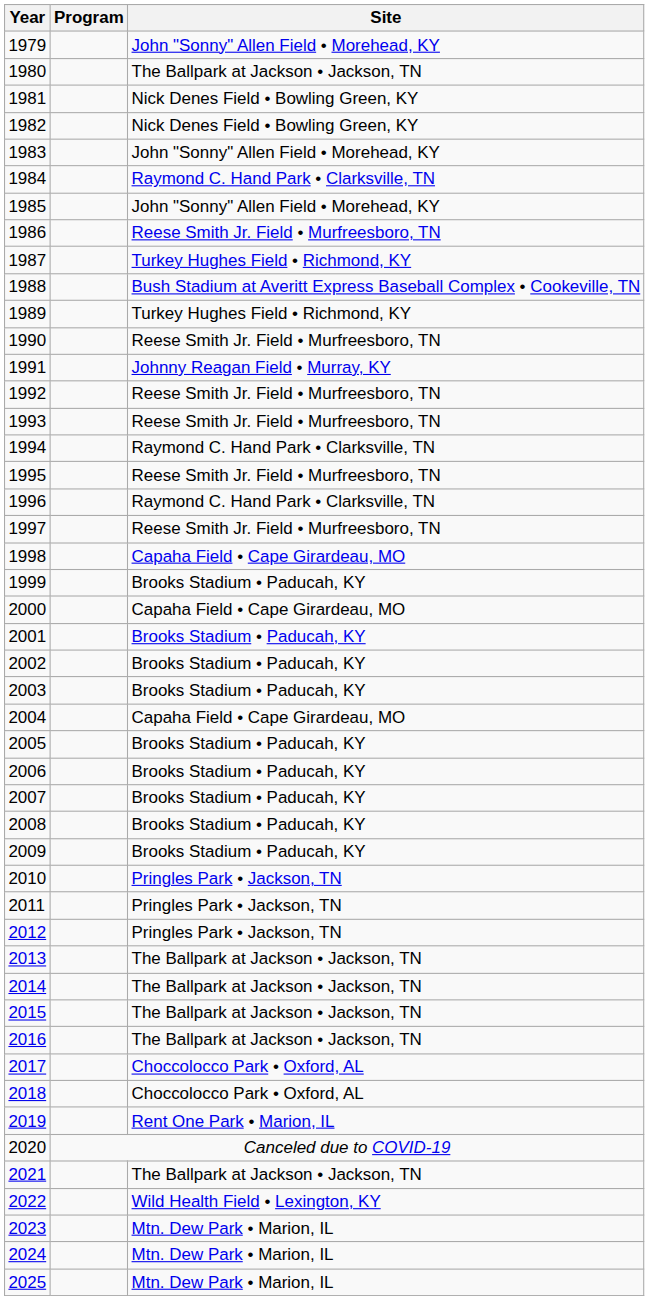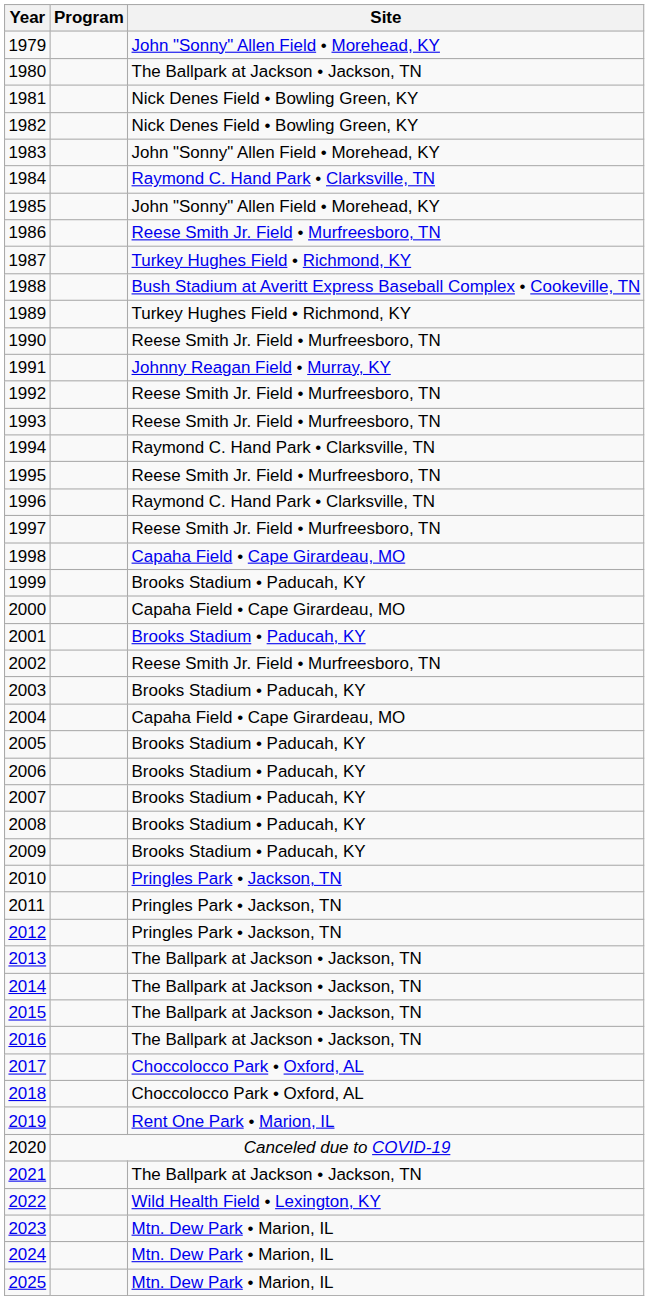 <table class="wikitable">
 <tr>
 <th>Year</th>
 <th>Program</th>
 <th>Site</th>
 </tr>
 <tr>
 <td>1979</td>
 <td></td>
 <td><a href='#'>John "Sonny" Allen Field</a> • <a href='#'>Morehead, KY</a></td>
 </tr>
 <tr>
 <td>1980</td>
 <td></td>
 <td>The Ballpark at Jackson • Jackson, TN</td>
 </tr>
 <tr>
 <td>1981</td>
 <td></td>
 <td>Nick Denes Field • Bowling Green, KY</td>
 </tr>
 <tr>
 <td>1982</td>
 <td></td>
 <td>Nick Denes Field • Bowling Green, KY</td>
 </tr>
 <tr>
 <td>1983</td>
 <td></td>
 <td>John "Sonny" Allen Field • Morehead, KY</td>
 </tr>
 <tr>
 <td>1984</td>
 <td></td>
 <td><a href='#'>Raymond C. Hand Park</a> • <a href='#'>Clarksville, TN</a></td>
 </tr>
 <tr>
 <td>1985</td>
 <td></td>
 <td>John "Sonny" Allen Field • Morehead, KY</td>
 </tr>
 <tr>
 <td>1986</td>
 <td></td>
 <td><a href='#'>Reese Smith Jr. Field</a> • <a href='#'>Murfreesboro, TN</a></td>
 </tr>
 <tr>
 <td>1987</td>
 <td></td>
 <td><a href='#'>Turkey Hughes Field</a> • <a href='#'>Richmond, KY</a></td>
 </tr>
 <tr>
 <td>1988</td>
 <td></td>
 <td><a href='#'>Bush Stadium at Averitt Express Baseball Complex</a> • <a href='#'>Cookeville, TN</a></td>
 </tr>
 <tr>
 <td>1989</td>
 <td></td>
 <td>Turkey Hughes Field • Richmond, KY</td>
 </tr>
 <tr>
 <td>1990</td>
 <td></td>
 <td>Reese Smith Jr. Field • Murfreesboro, TN</td>
 </tr>
 <tr>
 <td>1991</td>
 <td></td>
 <td><a href='#'>Johnny Reagan Field</a> • <a href='#'>Murray, KY</a></td>
 </tr>
 <tr>
 <td>1992</td>
 <td></td>
 <td>Reese Smith Jr. Field • Murfreesboro, TN</td>
 </tr>
 <tr>
 <td>1993</td>
 <td></td>
 <td>Reese Smith Jr. Field • Murfreesboro, TN</td>
 </tr>
 <tr>
 <td>1994</td>
 <td></td>
 <td>Raymond C. Hand Park • Clarksville, TN</td>
 </tr>
 <tr>
 <td>1995</td>
 <td></td>
 <td>Reese Smith Jr. Field • Murfreesboro, TN</td>
 </tr>
 <tr>
 <td>1996</td>
 <td></td>
 <td>Raymond C. Hand Park • Clarksville, TN</td>
 </tr>
 <tr>
 <td>1997</td>
 <td></td>
 <td>Reese Smith Jr. Field • Murfreesboro, TN</td>
 </tr>
 <tr>
 <td>1998</td>
 <td></td>
 <td><a href='#'>Capaha Field</a> • <a href='#'>Cape Girardeau, MO</a></td>
 </tr>
 <tr>
 <td>1999</td>
 <td></td>
 <td>Brooks Stadium • Paducah, KY</td>
 </tr>
 <tr>
 <td>2000</td>
 <td></td>
 <td>Capaha Field • Cape Girardeau, MO</td>
 </tr>
 <tr>
 <td>2001</td>
 <td></td>
 <td><a href='#'>Brooks Stadium</a> • <a href='#'>Paducah, KY</a></td>
 </tr>
 <tr>
 <td>2002</td>
 <td></td>
-<td>Brooks Stadium • Paducah, KY</td>
+<td>Reese Smith Jr. Field • Murfreesboro, TN</td>
 </tr>
 <tr>
 <td>2003</td>
 <td></td>
 <td>Brooks Stadium • Paducah, KY</td>
 </tr>
 <tr>
 <td>2004</td>
 <td></td>
 <td>Capaha Field • Cape Girardeau, MO</td>
 </tr>
 <tr>
 <td>2005</td>
 <td></td>
 <td>Brooks Stadium • Paducah, KY</td>
 </tr>
 <tr>
 <td>2006</td>
 <td></td>
 <td>Brooks Stadium • Paducah, KY</td>
 </tr>
 <tr>
 <td>2007</td>
 <td></td>
 <td>Brooks Stadium • Paducah, KY</td>
 </tr>
 <tr>
 <td>2008</td>
 <td></td>
 <td>Brooks Stadium • Paducah, KY</td>
 </tr>
 <tr>
 <td>2009</td>
 <td></td>
 <td>Brooks Stadium • Paducah, KY</td>
 </tr>
 <tr>
 <td>2010</td>
 <td></td>
 <td><a href='#'>Pringles Park</a> • <a href='#'>Jackson, TN</a></td>
 </tr>
 <tr>
 <td>2011</td>
 <td></td>
 <td>Pringles Park • Jackson, TN</td>
 </tr>
 <tr>
 <td><a href='#'>2012</a></td>
 <td></td>
 <td>Pringles Park • Jackson, TN</td>
 </tr>
 <tr>
 <td><a href='#'>2013</a></td>
 <td></td>
 <td>The Ballpark at Jackson • Jackson, TN</td>
 </tr>
 <tr>
 <td><a href='#'>2014</a></td>
 <td></td>
 <td>The Ballpark at Jackson • Jackson, TN</td>
 </tr>
 <tr>
 <td><a href='#'>2015</a></td>
 <td></td>
 <td>The Ballpark at Jackson • Jackson, TN</td>
 </tr>
 <tr>
 <td><a href='#'>2016</a></td>
 <td></td>
 <td>The Ballpark at Jackson • Jackson, TN</td>
 </tr>
 <tr>
 <td><a href='#'>2017</a></td>
 <td></td>
 <td><a href='#'>Choccolocco Park</a> • <a href='#'>Oxford, AL</a></td>
 </tr>
 <tr>
 <td><a href='#'>2018</a></td>
 <td></td>
 <td>Choccolocco Park • Oxford, AL</td>
 </tr>
 <tr>
 <td><a href='#'>2019</a></td>
 <td></td>
 <td><a href='#'>Rent One Park</a> • <a href='#'>Marion, IL</a></td>
 </tr>
 <tr>
 <td>2020</td>
 <td colspan=2 align=center><em>Canceled due to <a href='#'>COVID-19</a></em></td>
 </tr>
 <tr>
 <td><a href='#'>2021</a></td>
 <td></td>
 <td>The Ballpark at Jackson • Jackson, TN</td>
 </tr>
 <tr>
 <td><a href='#'>2022</a></td>
 <td></td>
 <td><a href='#'>Wild Health Field</a> • <a href='#'>Lexington, KY</a></td>
 </tr>
 <tr>
 <td><a href='#'>2023</a></td>
 <td></td>
 <td><a href='#'>Mtn. Dew Park</a> • Marion, IL</td>
 </tr>
 <tr>
 <td><a href='#'>2024</a></td>
 <td></td>
 <td><a href='#'>Mtn. Dew Park</a> • Marion, IL</td>
 </tr>
 <tr>
 <td><a href='#'>2025</a></td>
 <td></td>
 <td><a href='#'>Mtn. Dew Park</a> • Marion, IL</td>
 </tr>
 </table>
